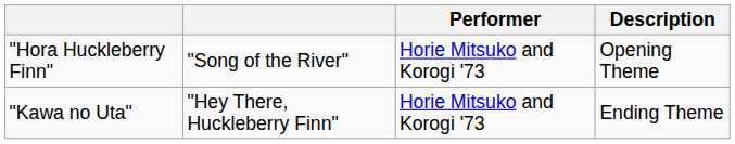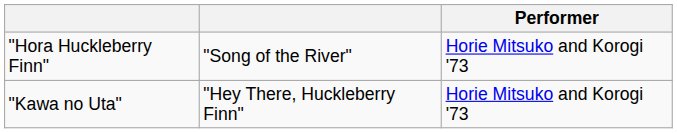 <table class="wikitable">
 <tr>
 <th></th>
 <th></th>
 <th>Performer</th>
-<th>Description</th>
 </tr>
 <tr>
 <td>"Hora Huckleberry Finn"</td>
 <td>"Song of the River"</td>
 <td><a href='#'>Horie Mitsuko</a> and Korogi '73</td>
-<td>Opening Theme</td>
 </tr>
 <tr>
 <td>"Kawa no Uta"</td>
 <td>"Hey There, Huckleberry Finn"</td>
 <td><a href='#'>Horie Mitsuko</a> and Korogi '73</td>
-<td>Ending Theme</td>
 </tr>
 </table>
